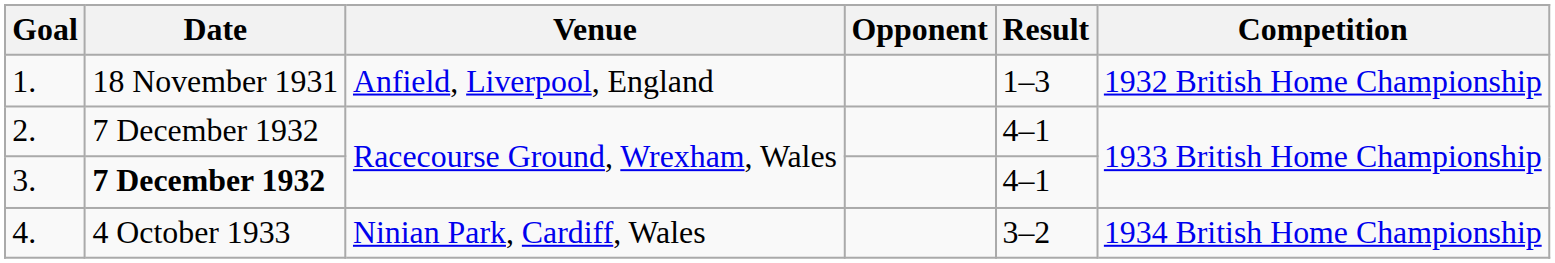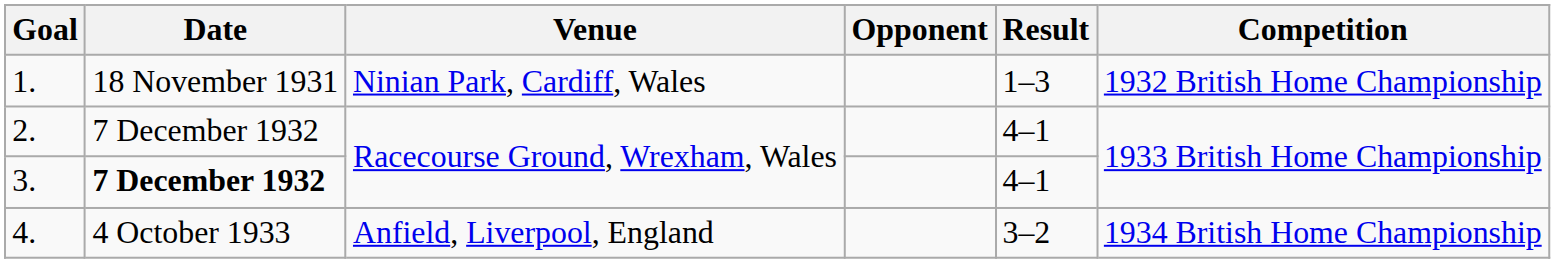 <table class="wikitable">
 <tr>
 <th>Goal</th>
 <th>Date</th>
 <th>Venue</th>
 <th>Opponent</th>
 <th>Result</th>
 <th>Competition</th>
 </tr>
 <tr>
 <td>1.</td>
 <td>18 November 1931</td>
-<td><a href='#'>Anfield</a>, <a href='#'>Liverpool</a>, England</td>
+<td><a href='#'>Ninian Park</a>, <a href='#'>Cardiff</a>, Wales</td>
 <td></td>
 <td>1–3</td>
 <td><a href='#'>1932 British Home Championship</a></td>
 </tr>
 <tr>
 <td>2.</td>
 <td>7 December 1932</td>
 <td rowspan="2"><a href='#'>Racecourse Ground</a>, <a href='#'>Wrexham</a>, Wales</td>
 <td></td>
 <td>4–1</td>
 <td rowspan="2"><a href='#'>1933 British Home Championship</a></td>
 </tr>
 <tr>
 <td>3.</td>
 <td><strong>7 December 1932</strong></td>
 <td></td>
 <td>4–1</td>
 </tr>
 <tr>
 <td>4.</td>
 <td>4 October 1933</td>
-<td><a href='#'>Ninian Park</a>, <a href='#'>Cardiff</a>, Wales</td>
+<td><a href='#'>Anfield</a>, <a href='#'>Liverpool</a>, England</td>
 <td></td>
 <td>3–2</td>
 <td><a href='#'>1934 British Home Championship</a></td>
 </tr>
 </table>
